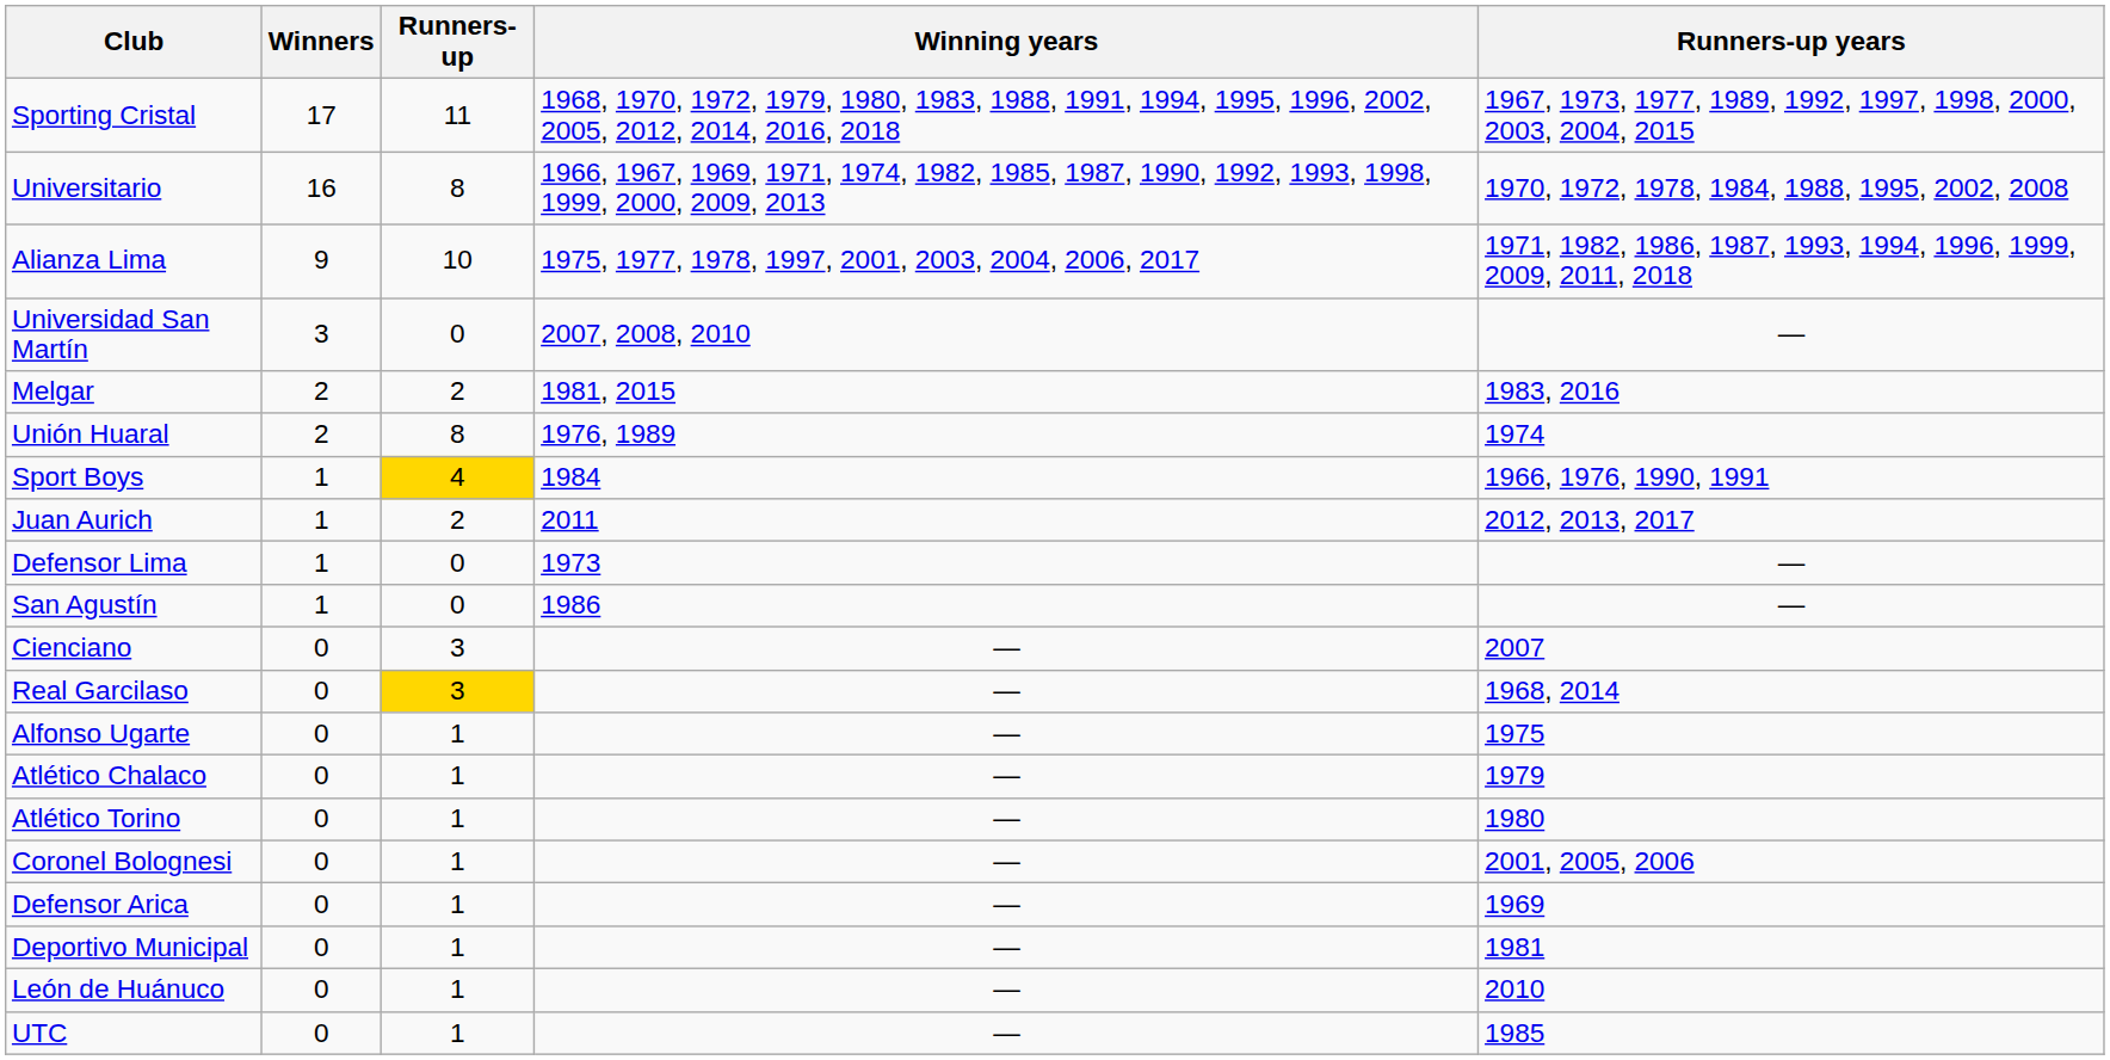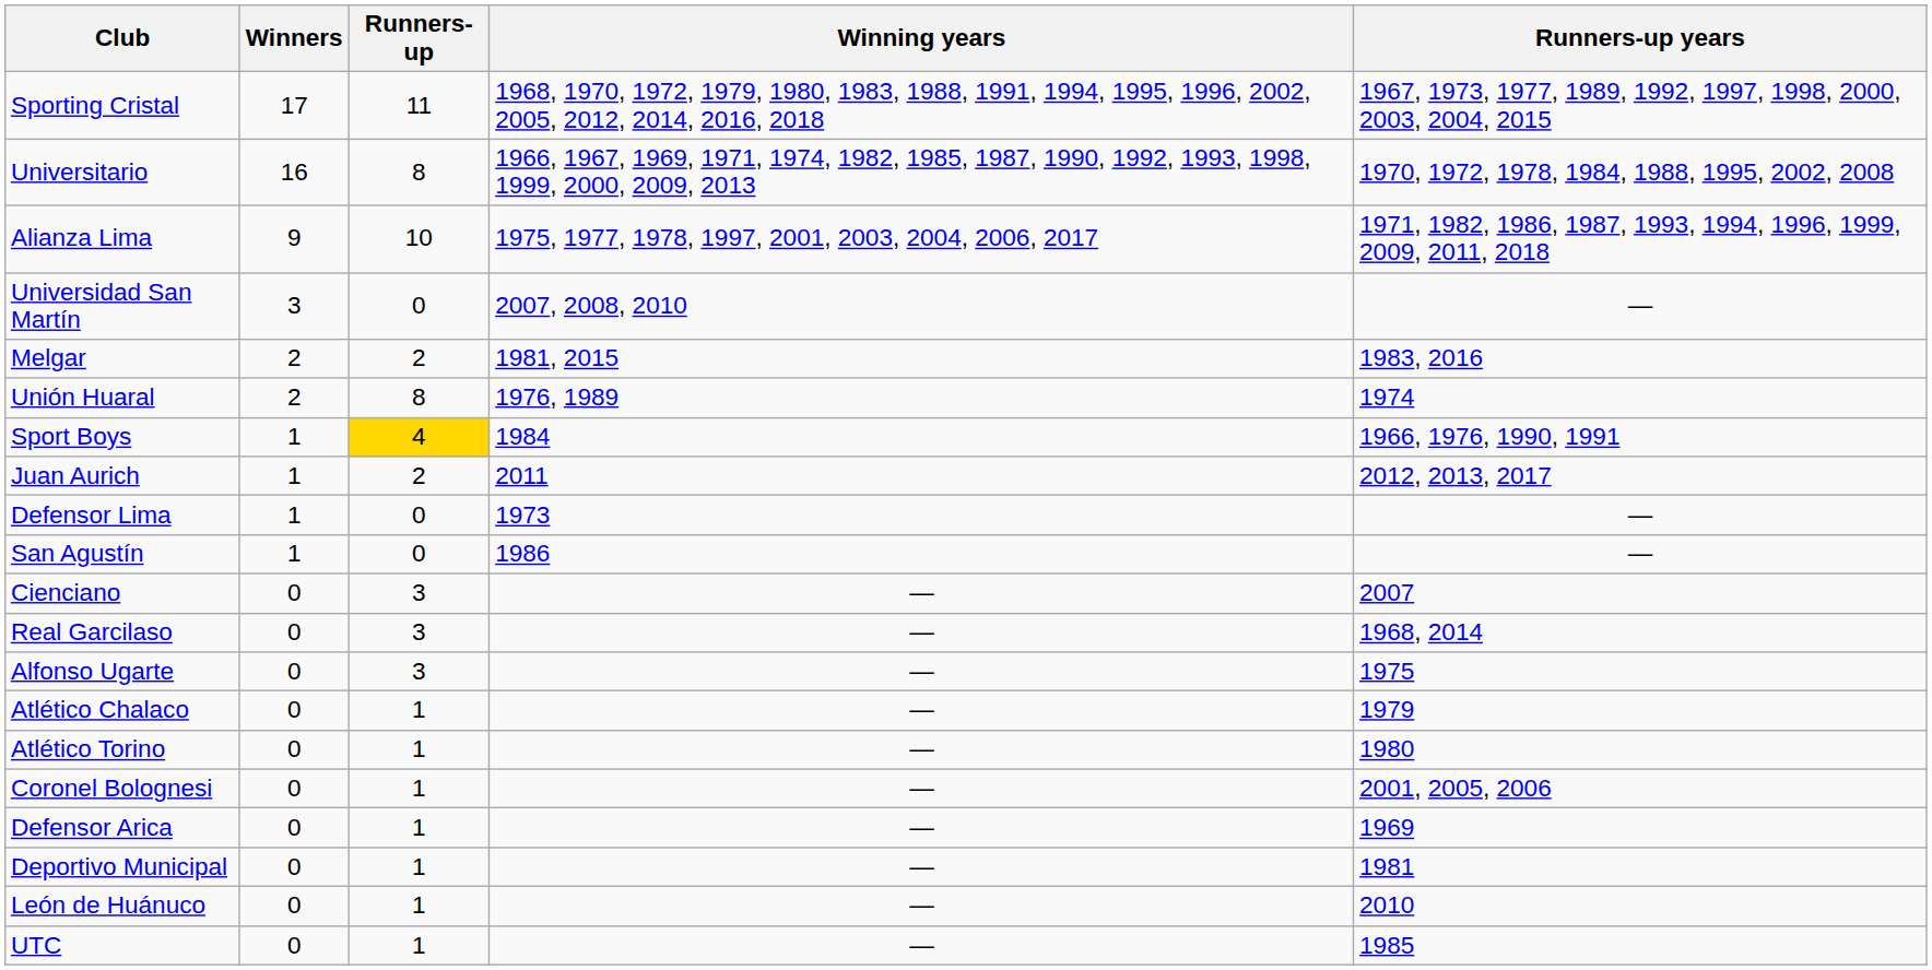 <table class="wikitable sortable">
 <tr>
 <th scope=col class="unsortable">Club</th>
 <th scope=col>Winners</th>
 <th scope=col>Runners-up</th>
 <th scope=col class="unsortable">Winning years</th>
 <th scope=col class="unsortable">Runners-up years</th>
 </tr>
 <tr>
 <td><a href='#'>Sporting Cristal</a></td>
 <td align=center>17</td>
 <td align=center>11</td>
 <td><a href='#'>1968</a>, <a href='#'>1970</a>, <a href='#'>1972</a>, <a href='#'>1979</a>, <a href='#'>1980</a>, <a href='#'>1983</a>, <a href='#'>1988</a>, <a href='#'>1991</a>, <a href='#'>1994</a>, <a href='#'>1995</a>, <a href='#'>1996</a>, <a href='#'>2002</a>, <a href='#'>2005</a>, <a href='#'>2012</a>, <a href='#'>2014</a>, <a href='#'>2016</a>, <a href='#'>2018</a></td>
 <td><a href='#'>1967</a>, <a href='#'>1973</a>, <a href='#'>1977</a>, <a href='#'>1989</a>, <a href='#'>1992</a>, <a href='#'>1997</a>, <a href='#'>1998</a>, <a href='#'>2000</a>, <a href='#'>2003</a>, <a href='#'>2004</a>, <a href='#'>2015</a></td>
 </tr>
 <tr>
 <td><a href='#'>Universitario</a></td>
 <td align=center>16</td>
 <td align=center>8</td>
 <td><a href='#'>1966</a>, <a href='#'>1967</a>, <a href='#'>1969</a>, <a href='#'>1971</a>, <a href='#'>1974</a>, <a href='#'>1982</a>, <a href='#'>1985</a>, <a href='#'>1987</a>, <a href='#'>1990</a>, <a href='#'>1992</a>, <a href='#'>1993</a>, <a href='#'>1998</a>, <a href='#'>1999</a>, <a href='#'>2000</a>, <a href='#'>2009</a>, <a href='#'>2013</a></td>
 <td><a href='#'>1970</a>, <a href='#'>1972</a>, <a href='#'>1978</a>, <a href='#'>1984</a>, <a href='#'>1988</a>, <a href='#'>1995</a>,  <a href='#'>2002</a>, <a href='#'>2008</a></td>
 </tr>
 <tr>
 <td><a href='#'>Alianza Lima</a></td>
 <td align=center>9</td>
 <td align=center>10</td>
 <td><a href='#'>1975</a>, <a href='#'>1977</a>, <a href='#'>1978</a>, <a href='#'>1997</a>, <a href='#'>2001</a>, <a href='#'>2003</a>, <a href='#'>2004</a>, <a href='#'>2006</a>, <a href='#'>2017</a></td>
 <td><a href='#'>1971</a>, <a href='#'>1982</a>, <a href='#'>1986</a>, <a href='#'>1987</a>, <a href='#'>1993</a>, <a href='#'>1994</a>, <a href='#'>1996</a>, <a href='#'>1999</a>, <a href='#'>2009</a>, <a href='#'>2011</a>, <a href='#'>2018</a></td>
 </tr>
 <tr>
 <td><a href='#'>Universidad San Martín</a></td>
 <td align=center>3</td>
 <td align=center>0</td>
 <td><a href='#'>2007</a>, <a href='#'>2008</a>, <a href='#'>2010</a></td>
 <td align=center>—</td>
 </tr>
 <tr>
 <td><a href='#'>Melgar</a></td>
 <td align=center>2</td>
 <td align=center>2</td>
 <td><a href='#'>1981</a>, <a href='#'>2015</a></td>
 <td><a href='#'>1983</a>, <a href='#'>2016</a></td>
 </tr>
 <tr>
 <td><a href='#'>Unión Huaral</a></td>
 <td align=center>2</td>
 <td align=center>8</td>
 <td><a href='#'>1976</a>, <a href='#'>1989</a></td>
 <td><a href='#'>1974</a></td>
 </tr>
 <tr>
 <td><a href='#'>Sport Boys</a></td>
 <td align=center>1</td>
 <td align=center style="background: gold;">4</td>
 <td><a href='#'>1984</a></td>
 <td><a href='#'>1966</a>, <a href='#'>1976</a>, <a href='#'>1990</a>, <a href='#'>1991</a></td>
 </tr>
 <tr>
 <td><a href='#'>Juan Aurich</a></td>
 <td align=center>1</td>
 <td align=center>2</td>
 <td><a href='#'>2011</a></td>
 <td><a href='#'>2012</a>, <a href='#'>2013</a>, <a href='#'>2017</a></td>
 </tr>
 <tr>
 <td><a href='#'>Defensor Lima</a></td>
 <td align=center>1</td>
 <td align=center>0</td>
 <td><a href='#'>1973</a></td>
 <td align=center>—</td>
 </tr>
 <tr>
 <td><a href='#'>San Agustín</a></td>
 <td align=center>1</td>
 <td align=center>0</td>
 <td><a href='#'>1986</a></td>
 <td align=center>—</td>
 </tr>
 <tr>
 <td><a href='#'>Cienciano</a></td>
 <td align=center>0</td>
 <td align=center>3</td>
 <td align=center>—</td>
 <td><a href='#'>2007</a></td>
 </tr>
 <tr>
 <td><a href='#'>Real Garcilaso</a></td>
 <td align=center>0</td>
-<td align=center style="background: gold;">3</td>
+<td align=center>3</td>
 <td align=center>—</td>
 <td><a href='#'>1968</a>, <a href='#'>2014</a></td>
 </tr>
 <tr>
 <td><a href='#'>Alfonso Ugarte</a></td>
 <td align=center>0</td>
-<td align=center>1</td>
+<td align=center>3</td>
 <td align=center>—</td>
 <td><a href='#'>1975</a></td>
 </tr>
 <tr>
 <td><a href='#'>Atlético Chalaco</a></td>
 <td align=center>0</td>
 <td align=center>1</td>
 <td align=center>—</td>
 <td><a href='#'>1979</a></td>
 </tr>
 <tr>
 <td><a href='#'>Atlético Torino</a></td>
 <td align=center>0</td>
 <td align=center>1</td>
 <td align=center>—</td>
 <td><a href='#'>1980</a></td>
 </tr>
 <tr>
 <td><a href='#'>Coronel Bolognesi</a></td>
 <td align=center>0</td>
 <td align=center>1</td>
 <td align=center>—</td>
 <td><a href='#'>2001</a>, <a href='#'>2005</a>, <a href='#'>2006</a></td>
 </tr>
 <tr>
 <td><a href='#'>Defensor Arica</a></td>
 <td align=center>0</td>
 <td align=center>1</td>
 <td align=center>—</td>
 <td><a href='#'>1969</a></td>
 </tr>
 <tr>
 <td><a href='#'>Deportivo Municipal</a></td>
 <td align=center>0</td>
 <td align=center>1</td>
 <td align=center>—</td>
 <td><a href='#'>1981</a></td>
 </tr>
 <tr>
 <td><a href='#'>León de Huánuco</a></td>
 <td align=center>0</td>
 <td align=center>1</td>
 <td align=center>—</td>
 <td><a href='#'>2010</a></td>
 </tr>
 <tr>
 <td><a href='#'>UTC</a></td>
 <td align=center>0</td>
 <td align=center>1</td>
 <td align=center>—</td>
 <td><a href='#'>1985</a></td>
 </tr>
 </table>
